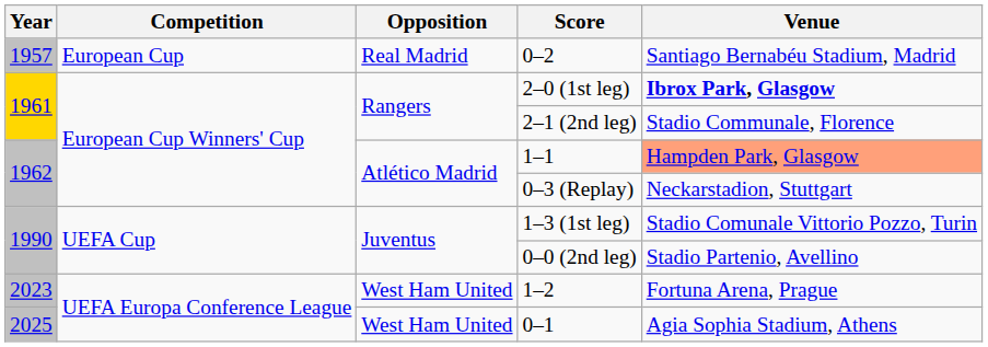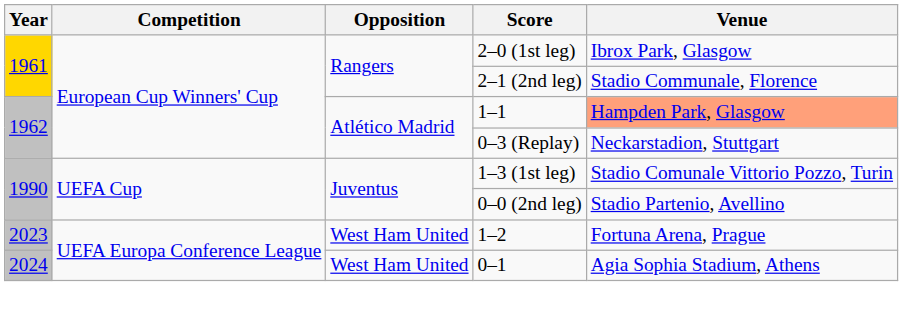 <table class="wikitable">
 <tr>
 <th>Year</th>
 <th>Competition</th>
 <th>Opposition</th>
 <th>Score</th>
 <th>Venue</th>
 </tr>
 <tr>
-<td bgcolor=Silver><a href='#'>1957</a></td>
-<td><a href='#'>European Cup</a></td>
-<td> <a href='#'>Real Madrid</a></td>
-<td>0–2</td>
-<td> <a href='#'>Santiago Bernabéu Stadium</a>, <a href='#'>Madrid</a></td>
-</tr>
-<tr>
 <td rowspan=2 bgcolor=Gold><a href='#'>1961</a></td>
 <td rowspan=4><a href='#'>European Cup Winners' Cup</a></td>
 <td rowspan=2> <a href='#'>Rangers</a></td>
 <td>2–0 (1st leg)</td>
-<td><strong> <a href='#'>Ibrox Park</a>, <a href='#'>Glasgow</a></strong></td>
+<td> <a href='#'>Ibrox Park</a>, <a href='#'>Glasgow</a></td>
 </tr>
 <tr>
 <td>2–1 (2nd leg)</td>
 <td> <a href='#'>Stadio Communale</a>, <a href='#'>Florence</a></td>
 </tr>
 <tr>
 <td rowspan=2 bgcolor=Silver><a href='#'>1962</a></td>
 <td rowspan=2> <a href='#'>Atlético Madrid</a></td>
 <td>1–1</td>
 <td style="background: lightsalmon;"> <a href='#'>Hampden Park</a>, <a href='#'>Glasgow</a></td>
 </tr>
 <tr>
 <td>0–3 (Replay)</td>
 <td> <a href='#'>Neckarstadion</a>, <a href='#'>Stuttgart</a></td>
 </tr>
 <tr>
 <td rowspan=2 bgcolor=Silver><a href='#'>1990</a></td>
 <td rowspan=2><a href='#'>UEFA Cup</a></td>
 <td rowspan=2> <a href='#'>Juventus</a></td>
 <td>1–3 (1st leg)</td>
 <td> <a href='#'>Stadio Comunale Vittorio Pozzo</a>, <a href='#'>Turin</a></td>
 </tr>
 <tr>
 <td>0–0 (2nd leg)</td>
 <td> <a href='#'>Stadio Partenio</a>, <a href='#'>Avellino</a></td>
 </tr>
 <tr>
 <td bgcolor=Silver><a href='#'>2023</a></td>
 <td rowspan=2><a href='#'>UEFA Europa Conference League</a></td>
 <td> <a href='#'>West Ham United</a></td>
 <td>1–2</td>
 <td> <a href='#'>Fortuna Arena</a>, <a href='#'>Prague</a></td>
 </tr>
 <tr>
-<td bgcolor=Silver><a href='#'>2025</a></td>
+<td bgcolor=Silver><a href='#'>2024</a></td>
 <td> <a href='#'>West Ham United</a></td>
 <td>0–1 </td>
 <td> <a href='#'>Agia Sophia Stadium</a>, <a href='#'>Athens</a></td>
 </tr>
 </table>
